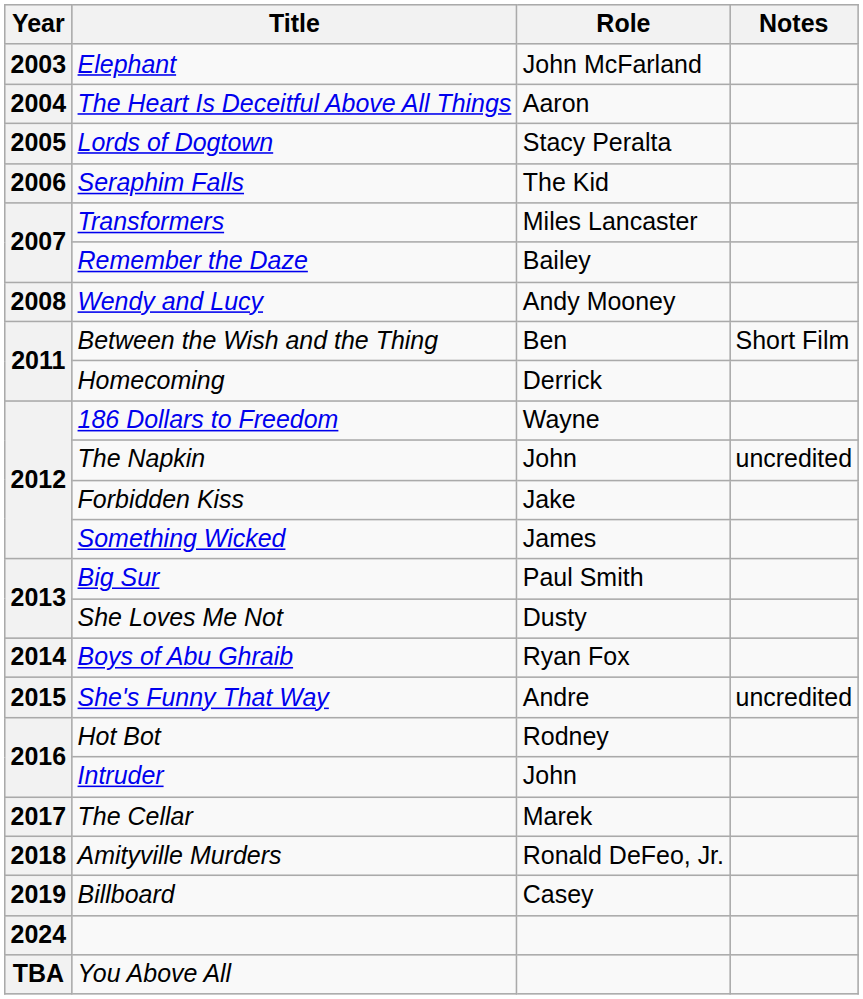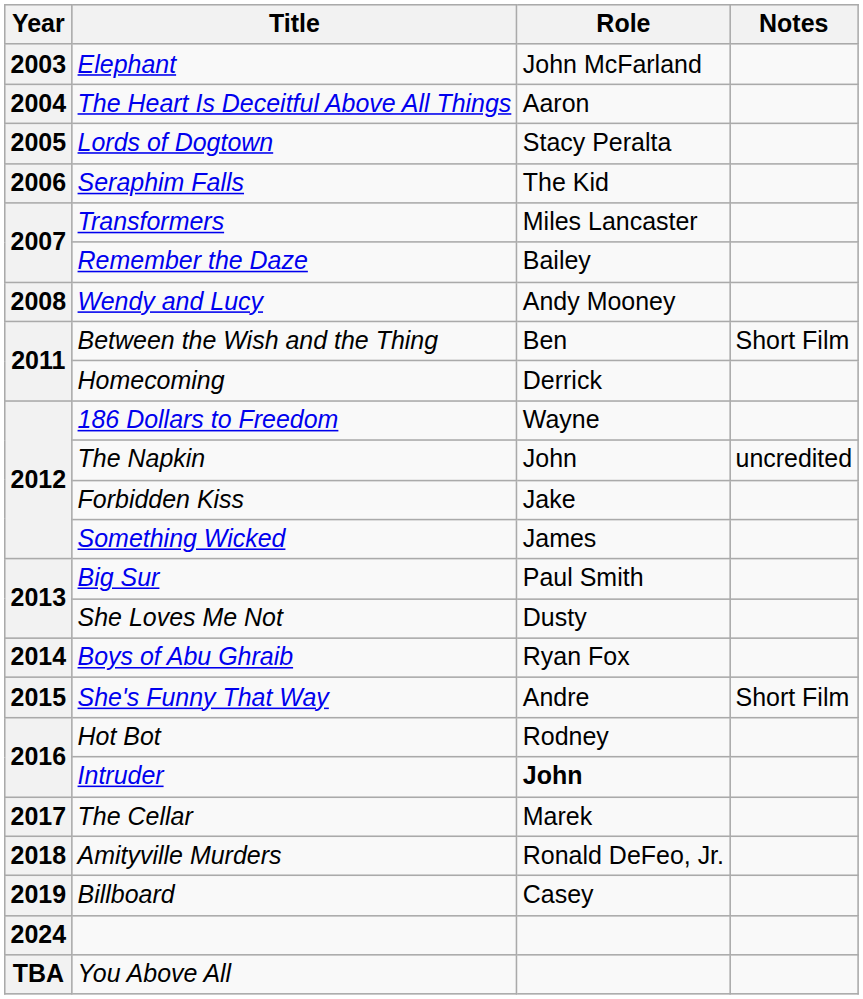 <table class="wikitable sortable plainrowheaders">
 <tr>
 <th>Year</th>
 <th>Title</th>
 <th>Role</th>
 <th class="unsortable">Notes</th>
 </tr>
 <tr>
 <th scope="row">2003</th>
 <td><em><a href='#'>Elephant</a></em></td>
 <td>John McFarland</td>
 <td></td>
 </tr>
 <tr>
 <th scope="row">2004</th>
 <td><em><a href='#'>The Heart Is Deceitful Above All Things</a></em></td>
 <td>Aaron</td>
 <td></td>
 </tr>
 <tr>
 <th scope="row">2005</th>
 <td><em><a href='#'>Lords of Dogtown</a></em></td>
 <td>Stacy Peralta</td>
 <td></td>
 </tr>
 <tr>
 <th scope="row">2006</th>
 <td><em><a href='#'>Seraphim Falls</a></em></td>
 <td>The Kid</td>
 <td></td>
 </tr>
 <tr>
 <th scope="row" rowspan="2">2007</th>
 <td><em><a href='#'>Transformers</a></em></td>
 <td>Miles Lancaster</td>
 <td></td>
 </tr>
 <tr>
 <td><em><a href='#'>Remember the Daze</a></em></td>
 <td>Bailey</td>
 <td></td>
 </tr>
 <tr>
 <th scope="row">2008</th>
 <td><em><a href='#'>Wendy and Lucy</a></em></td>
 <td>Andy Mooney</td>
 <td></td>
 </tr>
 <tr>
 <th scope="row" rowspan="2">2011</th>
 <td><em>Between the Wish and the Thing</em></td>
 <td>Ben</td>
 <td>Short Film</td>
 </tr>
 <tr>
 <td><em>Homecoming</em></td>
 <td>Derrick</td>
 <td></td>
 </tr>
 <tr>
 <th scope="row" rowspan="4">2012</th>
 <td><em><a href='#'>186 Dollars to Freedom</a></em></td>
 <td>Wayne</td>
 <td></td>
 </tr>
 <tr>
 <td><em>The Napkin</em></td>
 <td>John</td>
 <td>uncredited</td>
 </tr>
 <tr>
 <td><em>Forbidden Kiss</em></td>
 <td>Jake</td>
 <td></td>
 </tr>
 <tr>
 <td><em><a href='#'>Something Wicked</a></em></td>
 <td>James</td>
 <td></td>
 </tr>
 <tr>
 <th scope="row"  rowspan="2">2013</th>
 <td><em><a href='#'>Big Sur</a></em></td>
 <td>Paul Smith</td>
 <td></td>
 </tr>
 <tr>
 <td><em>She Loves Me Not</em></td>
 <td>Dusty </td>
 <td></td>
 </tr>
 <tr>
 <th scope="row">2014</th>
 <td><em><a href='#'>Boys of Abu Ghraib</a></em></td>
 <td>Ryan Fox</td>
 <td></td>
 </tr>
 <tr>
 <th scope="row">2015</th>
 <td><em><a href='#'>She's Funny That Way</a></em></td>
 <td>Andre</td>
-<td>uncredited</td>
+<td>Short Film</td>
 </tr>
 <tr>
 <th scope="row" rowspan="2">2016</th>
 <td><em>Hot Bot</em></td>
 <td>Rodney</td>
 <td></td>
 </tr>
 <tr>
 <td><em><a href='#'>Intruder</a></em></td>
-<td>John</td>
+<td><strong>John</strong></td>
 <td></td>
 </tr>
 <tr>
 <th scope="row">2017</th>
 <td><em>The Cellar</em></td>
 <td>Marek</td>
 <td></td>
 </tr>
 <tr>
 <th scope="row">2018</th>
 <td><em>Amityville Murders</em></td>
 <td>Ronald DeFeo, Jr.</td>
 <td></td>
 </tr>
 <tr>
 <th scope="row">2019</th>
 <td><em>Billboard</em></td>
 <td>Casey</td>
 <td></td>
 </tr>
 <tr>
 <th scope="row">2024</th>
 <td></td>
 <td></td>
 </tr>
 <tr>
 <th scope="row">TBA</th>
 <td><em>You Above All</em></td>
 <td></td>
 <td></td>
 </tr>
 </table>
